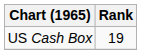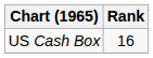 <table class="wikitable">
 <tr>
 <th align="left">Chart (1965)</th>
 <th style="text-align:center;">Rank</th>
 </tr>
 <tr>
 <td>US <em>Cash Box</em></td>
-<td style="text-align:center;">19</td>
+<td style="text-align:center;">16</td>
 </tr>
 <tr>
 </tr>
 </table>
